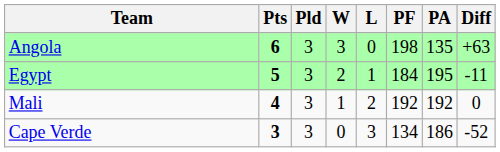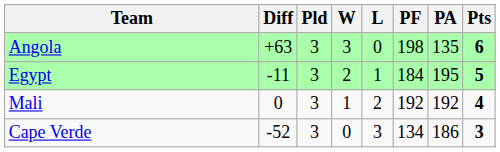 <table class=wikitable style="text-align:center">
 <tr>
 <th width=220>Team</th>
-<th width=20>Pts</th>
+<th width=25>Diff</th>
 <th width=20>Pld</th>
 <th width=20>W</th>
 <th width=20>L</th>
 <th width=20>PF</th>
 <th width=20>PA</th>
-<th width=25>Diff</th>
+<th width=20>Pts</th>
 </tr>
 <tr bgcolor=#aaffaa>
 <td align=left> <a href='#'>Angola</a></td>
-<td><strong>6</strong></td>
+<td>+63</td>
 <td>3</td>
 <td>3</td>
 <td>0</td>
 <td>198</td>
 <td>135</td>
-<td>+63</td>
+<td><strong>6</strong></td>
 </tr>
 <tr bgcolor=#aaffaa>
 <td align=left> <a href='#'>Egypt</a></td>
-<td><strong>5</strong></td>
+<td>-11</td>
 <td>3</td>
 <td>2</td>
 <td>1</td>
 <td>184</td>
 <td>195</td>
-<td>-11</td>
+<td><strong>5</strong></td>
 </tr>
 <tr bgcolor=>
 <td align=left> <a href='#'>Mali</a></td>
-<td><strong>4</strong></td>
+<td>0</td>
 <td>3</td>
 <td>1</td>
 <td>2</td>
 <td>192</td>
 <td>192</td>
-<td>0</td>
+<td><strong>4</strong></td>
 </tr>
 <tr bgcolor=>
 <td align=left> <a href='#'>Cape Verde</a></td>
-<td><strong>3</strong></td>
+<td>-52</td>
 <td>3</td>
 <td>0</td>
 <td>3</td>
 <td>134</td>
 <td>186</td>
-<td>-52</td>
+<td><strong>3</strong></td>
 </tr>
 </table>
